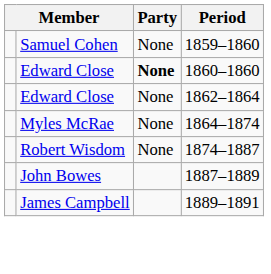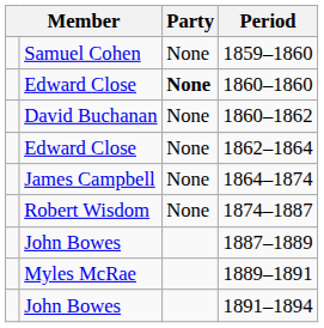 <table class="wikitable">
 <tr>
 <th colspan="2">Member</th>
 <th>Party</th>
 <th>Period</th>
 </tr>
 <tr>
 <td> </td>
 <td><a href='#'>Samuel Cohen</a></td>
 <td>None</td>
 <td>1859–1860</td>
 </tr>
 <tr>
 <td> </td>
 <td><a href='#'>Edward Close</a></td>
 <td><strong>None</strong></td>
 <td>1860–1860</td>
 </tr>
 <tr>
 <td> </td>
+<td><a href='#'>David Buchanan</a></td>
+<td>None</td>
+<td>1860–1862</td>
+</tr>
+<tr>
+<td> </td>
 <td><a href='#'>Edward Close</a></td>
 <td>None</td>
 <td>1862–1864</td>
 </tr>
 <tr>
 <td> </td>
-<td><a href='#'>Myles McRae</a></td>
+<td><a href='#'>James Campbell</a></td>
 <td>None</td>
 <td>1864–1874</td>
 </tr>
 <tr>
 <td> </td>
 <td><a href='#'>Robert Wisdom</a></td>
 <td>None</td>
 <td>1874–1887</td>
 </tr>
 <tr>
 <td> </td>
 <td><a href='#'>John Bowes</a></td>
 <td></td>
 <td>1887–1889</td>
 </tr>
 <tr>
 <td> </td>
-<td><a href='#'>James Campbell</a></td>
+<td><a href='#'>Myles McRae</a></td>
 <td></td>
 <td>1889–1891</td>
 </tr>
+<tr>
+<td> </td>
+<td><a href='#'>John Bowes</a></td>
+<td></td>
+<td>1891–1894</td>
+</tr>
 </table>
